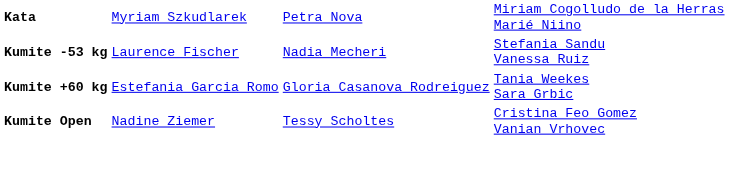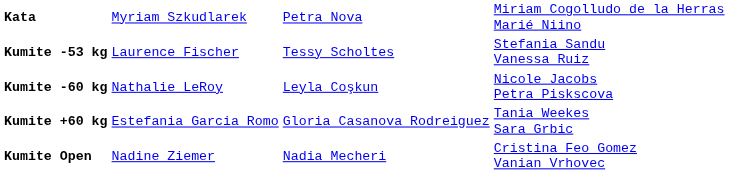 <table>
 <tr>
 <td><strong>Kata</strong></td>
 <td> <a href='#'>Myriam Szkudlarek</a></td>
 <td> <a href='#'>Petra Nova</a></td>
 <td> <a href='#'>Miriam Cogolludo de la Herras</a> <br>  <a href='#'>Marié Niino</a></td>
 </tr>
 <tr>
 <td><strong>Kumite -53 kg</strong></td>
 <td> <a href='#'>Laurence Fischer</a></td>
-<td> <a href='#'>Nadia Mecheri</a></td>
+<td> <a href='#'>Tessy Scholtes</a></td>
 <td> <a href='#'>Stefania Sandu</a> <br>  <a href='#'>Vanessa Ruiz</a></td>
+</tr>
+<tr>
+<td><strong>Kumite -60 kg</strong></td>
+<td> <a href='#'>Nathalie LeRoy</a></td>
+<td> <a href='#'>Leyla Coşkun</a></td>
+<td> <a href='#'>Nicole Jacobs</a> <br>  <a href='#'>Petra Piskscova</a></td>
 </tr>
 <tr>
 <td><strong>Kumite +60 kg</strong></td>
 <td> <a href='#'>Estefania Garcia Romo</a></td>
 <td> <a href='#'>Gloria Casanova Rodreiguez</a></td>
 <td> <a href='#'>Tania Weekes</a> <br>  <a href='#'>Sara Grbic</a></td>
 </tr>
 <tr>
 <td><strong>Kumite Open</strong></td>
 <td> <a href='#'>Nadine Ziemer</a></td>
-<td> <a href='#'>Tessy Scholtes</a></td>
+<td> <a href='#'>Nadia Mecheri</a></td>
 <td> <a href='#'>Cristina Feo Gomez</a> <br>  <a href='#'>Vanian Vrhovec</a></td>
 </tr>
 </table>
